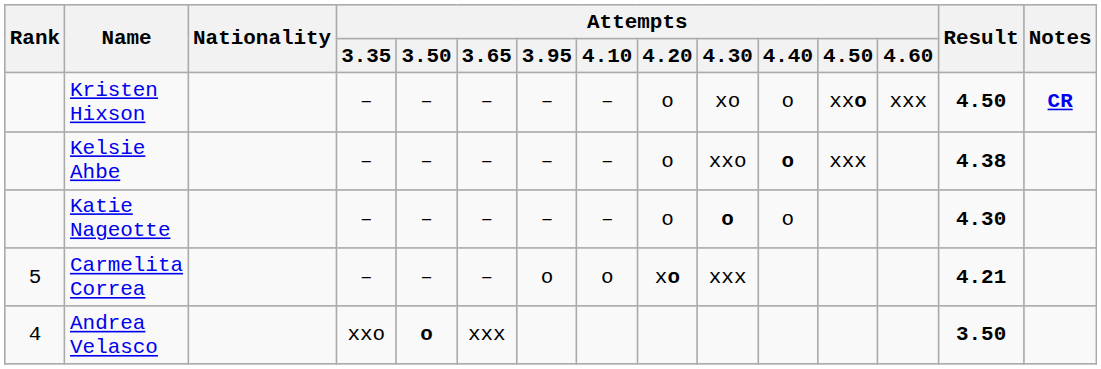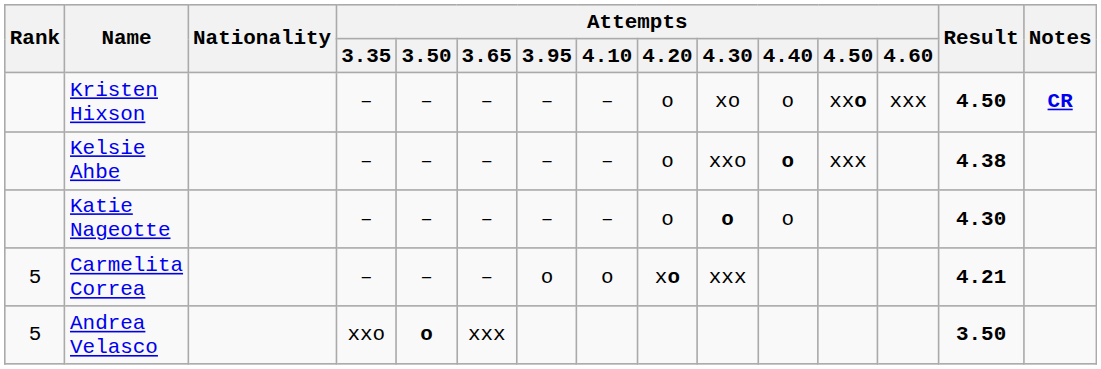 <table class="wikitable sortable" style="text-align:center">
 <tr>
 <th rowspan=2>Rank</th>
 <th rowspan=2>Name</th>
 <th rowspan=2>Nationality</th>
 <th colspan=10>Attempts</th>
 <th rowspan=2>Result</th>
 <th rowspan=2>Notes</th>
 </tr>
 <tr>
 <th>3.35</th>
 <th>3.50</th>
 <th>3.65</th>
 <th>3.95</th>
 <th>4.10</th>
 <th>4.20</th>
 <th>4.30</th>
 <th>4.40</th>
 <th>4.50</th>
 <th>4.60</th>
 </tr>
 <tr>
 <td align=center></td>
 <td align=left><a href='#'>Kristen Hixson</a></td>
 <td align=left></td>
 <td>–</td>
 <td>–</td>
 <td>–</td>
 <td>–</td>
 <td>–</td>
 <td>o</td>
 <td>xo</td>
 <td>o</td>
 <td>xx<strong>o</strong></td>
 <td>xxx</td>
 <td><strong>4.50</strong></td>
 <td><strong><a href='#'>CR</a></strong></td>
 </tr>
 <tr>
 <td align=center></td>
 <td align=left><a href='#'>Kelsie Ahbe</a></td>
 <td align=left></td>
 <td>–</td>
 <td>–</td>
 <td>–</td>
 <td>–</td>
 <td>–</td>
 <td>o</td>
 <td>xxo</td>
 <td><strong>o</strong></td>
 <td>xxx</td>
 <td></td>
 <td><strong>4.38</strong></td>
 <td></td>
 </tr>
 <tr>
 <td align=center></td>
 <td align=left><a href='#'>Katie Nageotte</a></td>
 <td align=left></td>
 <td>–</td>
 <td>–</td>
 <td>–</td>
 <td>–</td>
 <td>–</td>
 <td>o</td>
 <td><strong>o</strong></td>
 <td>o</td>
 <td></td>
 <td></td>
 <td><strong>4.30</strong></td>
 <td></td>
 </tr>
 <tr>
 <td align=center>5</td>
 <td align=left><a href='#'>Carmelita Correa</a></td>
 <td align=left></td>
 <td>–</td>
 <td>–</td>
 <td>–</td>
 <td>o</td>
 <td>o</td>
 <td>x<strong>o</strong></td>
 <td>xxx</td>
 <td></td>
 <td></td>
 <td></td>
 <td><strong>4.21</strong></td>
 <td></td>
 </tr>
 <tr>
-<td align=center>4</td>
+<td align=center>5</td>
 <td align=left><a href='#'>Andrea Velasco</a></td>
 <td align=left></td>
 <td>xxo</td>
 <td><strong>o</strong></td>
 <td>xxx</td>
 <td></td>
 <td></td>
 <td></td>
 <td></td>
 <td></td>
 <td></td>
 <td></td>
 <td><strong>3.50</strong></td>
 <td></td>
 </tr>
 </table>
